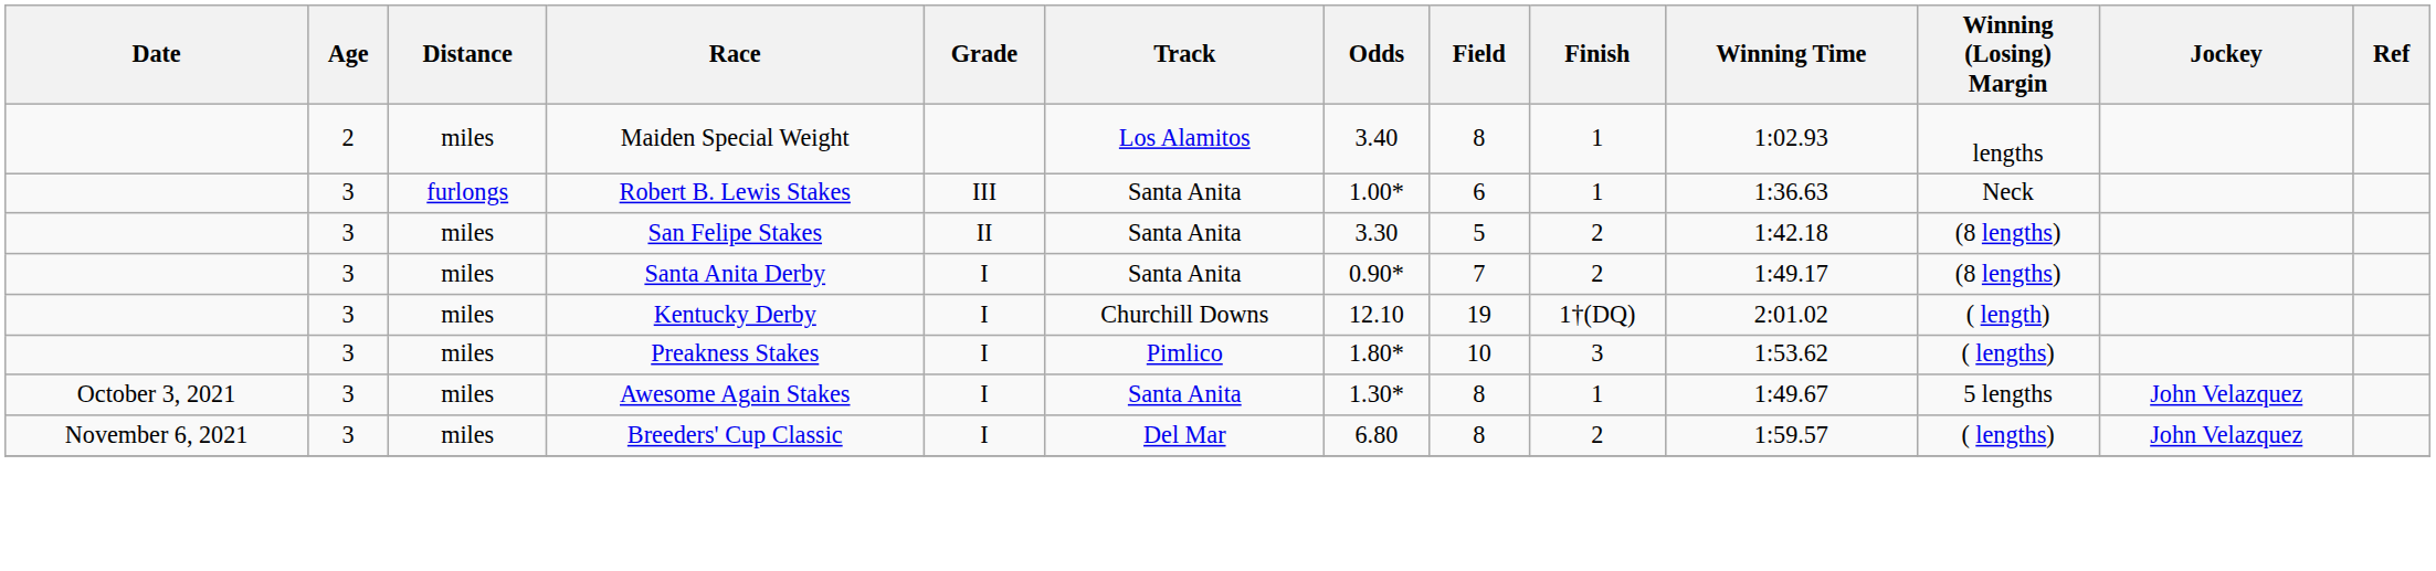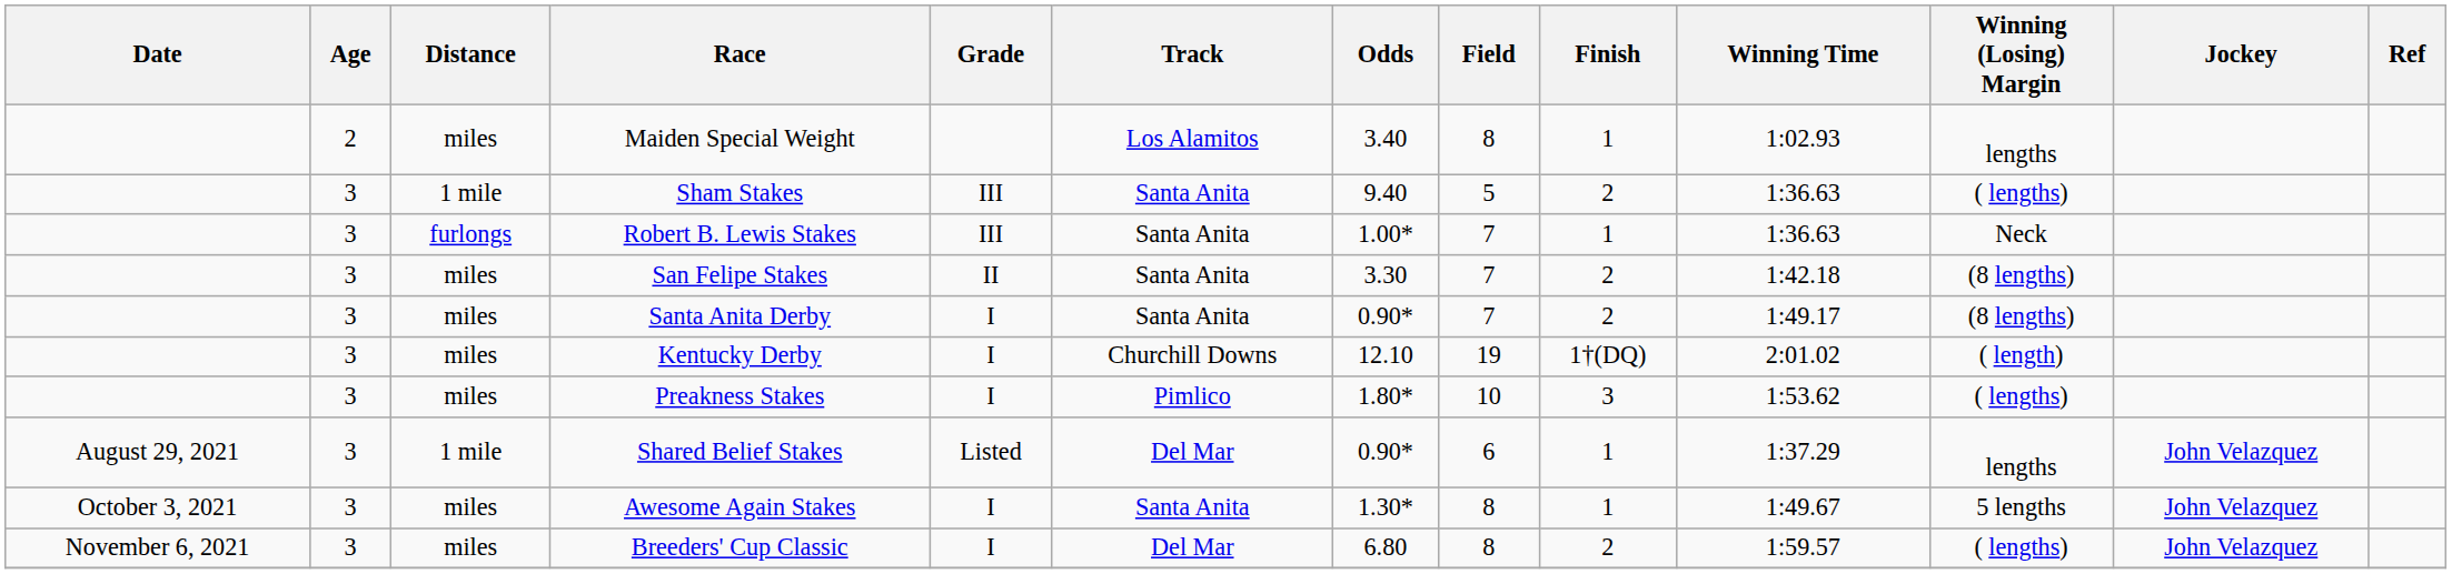 <table class = "wikitable sortable" style="text-align:center; width:90%; font-size:90%">
 <tr>
 <th scope="col">Date</th>
 <th scope="col">Age</th>
 <th scope="col">Distance</th>
 <th scope="col">Race</th>
 <th scope="col">Grade</th>
 <th scope="col">Track</th>
 <th scope="col">Odds</th>
 <th scope="col">Field</th>
 <th scope="col">Finish</th>
 <th scope="col">Winning Time</th>
 <th scope="col">Winning<br>(Losing)<br>Margin</th>
 <th scope="col">Jockey</th>
 <th scope="col" class="unsortable">Ref</th>
 </tr>
 <tr>
 <td></td>
 <td>2</td>
 <td> miles</td>
 <td> Maiden Special Weight</td>
 <td></td>
 <td><a href='#'>Los Alamitos</a></td>
 <td>3.40</td>
 <td>8</td>
 <td>1</td>
 <td>1:02.93</td>
 <td><br>lengths</td>
 <td></td>
 <td></td>
 </tr>
 <tr>
 <td></td>
 <td>3</td>
+<td> 1 mile</td>
+<td><a href='#'>Sham Stakes</a></td>
+<td> III</td>
+<td><a href='#'>Santa Anita</a></td>
+<td>9.40</td>
+<td>5</td>
+<td>2</td>
+<td>1:36.63</td>
+<td>( <a href='#'>lengths</a>)</td>
+<td></td>
+<td></td>
+</tr>
+<tr>
+<td></td>
+<td>3</td>
 <td>  <a href='#'>furlongs</a></td>
 <td><a href='#'>Robert B. Lewis Stakes</a></td>
 <td> III</td>
 <td>Santa Anita</td>
 <td>1.00*</td>
-<td>6</td>
+<td>7</td>
 <td>1</td>
 <td>1:36.63</td>
 <td>Neck</td>
 <td></td>
 <td></td>
 </tr>
 <tr>
 <td></td>
 <td>3</td>
 <td>  miles</td>
 <td><a href='#'>San Felipe Stakes</a></td>
 <td> II</td>
 <td>Santa Anita</td>
 <td>3.30</td>
-<td>5</td>
+<td>7</td>
 <td>2</td>
 <td>1:42.18</td>
 <td>(8 <a href='#'>lengths</a>)</td>
 <td></td>
 <td></td>
 </tr>
 <tr>
 <td></td>
 <td>3</td>
 <td>  miles</td>
 <td><a href='#'>Santa Anita Derby</a></td>
 <td> I</td>
 <td>Santa Anita</td>
 <td>0.90*</td>
 <td>7</td>
 <td>2</td>
 <td>1:49.17</td>
 <td>(8 <a href='#'>lengths</a>)</td>
 <td></td>
 <td></td>
 </tr>
 <tr>
 <td></td>
 <td>3</td>
 <td>  miles</td>
 <td><a href='#'>Kentucky Derby</a></td>
 <td> I</td>
 <td>Churchill Downs</td>
 <td>12.10</td>
 <td>19</td>
 <td>1†(DQ)</td>
 <td>2:01.02</td>
 <td>( <a href='#'>length</a>)</td>
 <td></td>
 <td></td>
 </tr>
 <tr>
 <td></td>
 <td>3</td>
 <td>  miles</td>
 <td><a href='#'>Preakness Stakes</a></td>
 <td> I</td>
 <td><a href='#'>Pimlico</a></td>
 <td>1.80*</td>
 <td>10</td>
 <td>3</td>
 <td>1:53.62</td>
 <td>( <a href='#'>lengths</a>)</td>
 <td></td>
 <td></td>
 </tr>
 <tr>
+<td>August 29, 2021</td>
+<td>3</td>
+<td>1 mile</td>
+<td><a href='#'>Shared Belief Stakes</a></td>
+<td> Listed</td>
+<td><a href='#'>Del Mar</a></td>
+<td>0.90*</td>
+<td>6</td>
+<td>1</td>
+<td>1:37.29</td>
+<td><br>lengths</td>
+<td><a href='#'>John Velazquez</a></td>
+<td></td>
+</tr>
+<tr>
 <td>October 3, 2021</td>
 <td>3</td>
 <td>  miles</td>
 <td><a href='#'>Awesome Again Stakes</a></td>
 <td> I</td>
 <td><a href='#'>Santa Anita</a></td>
 <td>1.30*</td>
 <td>8</td>
 <td>1</td>
 <td>1:49.67</td>
 <td>5 lengths</td>
 <td><a href='#'>John Velazquez</a></td>
 <td></td>
 </tr>
 <tr>
 <td>November 6, 2021</td>
 <td>3</td>
 <td>  miles</td>
 <td><a href='#'>Breeders' Cup Classic</a></td>
 <td> I</td>
 <td><a href='#'>Del Mar</a></td>
 <td>6.80</td>
 <td>8</td>
 <td>2</td>
 <td>1:59.57</td>
 <td>( <a href='#'>lengths</a>)</td>
 <td><a href='#'>John Velazquez</a></td>
 <td></td>
 </tr>
 <tr>
 </tr>
 </table>
